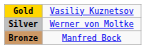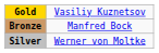 <table class="wikitable" style="text-align:center; " width="35%">
 <tr>
 <td bgcolor="gold"><strong>Gold</strong></td>
 <td><a href='#'>Vasiliy Kuznetsov</a><br>  <small><em></em></small></td>
 </tr>
 <tr>
+<td bgcolor="CC9966"><strong>Bronze</strong></td>
+<td><a href='#'>Manfred Bock</a><br>  <small><em></em></small></td>
+</tr>
+<tr>
 <td bgcolor="silver"><strong>Silver</strong></td>
 <td><a href='#'>Werner von Moltke</a><br>  <small><em></em></small></td>
 </tr>
-<tr>
-<td bgcolor="CC9966"><strong>Bronze</strong></td>
-<td><a href='#'>Manfred Bock</a><br>  <small><em></em></small></td>
-</tr>
 </table>
